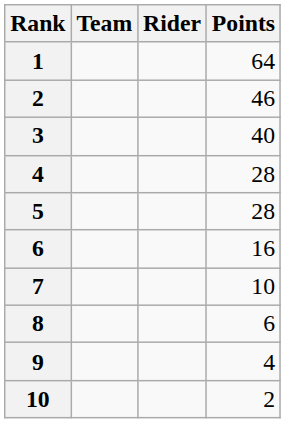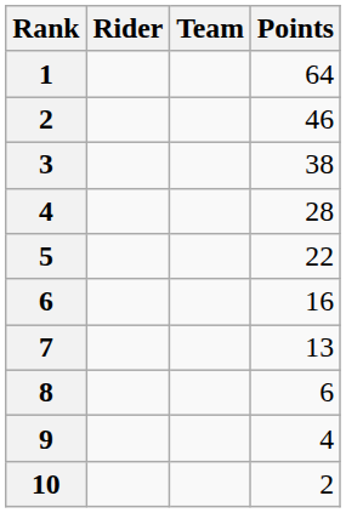 <table class="wikitable" margin-bottom:0;">
 <tr>
 <th scope="col">Rank</th>
+<th scope="col">Rider</th>
 <th scope="col">Team</th>
-<th scope="col">Rider</th>
 <th scope="col">Points</th>
 </tr>
 <tr>
 <th scope="row">1</th>
+<td> </td>
 <td></td>
-<td> </td>
 <td align="right">64</td>
 </tr>
 <tr>
 <th scope="row">2</th>
 <td></td>
 <td></td>
 <td align="right">46</td>
 </tr>
 <tr>
 <th scope="row">3</th>
 <td></td>
 <td></td>
-<td align="right">40</td>
+<td align="right">38</td>
 </tr>
 <tr>
 <th scope="row">4</th>
 <td></td>
 <td></td>
 <td align="right">28</td>
 </tr>
 <tr>
 <th scope="row">5</th>
 <td></td>
 <td></td>
-<td align="right">28</td>
+<td align="right">22</td>
 </tr>
 <tr>
 <th scope="row">6</th>
 <td></td>
 <td></td>
 <td align="right">16</td>
 </tr>
 <tr>
 <th scope="row">7</th>
 <td></td>
 <td></td>
-<td align="right">10</td>
+<td align="right">13</td>
 </tr>
 <tr>
 <th scope="row">8</th>
 <td></td>
 <td></td>
 <td align="right">6</td>
 </tr>
 <tr>
 <th scope="row">9</th>
 <td></td>
 <td></td>
 <td align="right">4</td>
 </tr>
 <tr>
 <th scope="row">10</th>
 <td></td>
 <td></td>
 <td align="right">2</td>
 </tr>
 </table>
